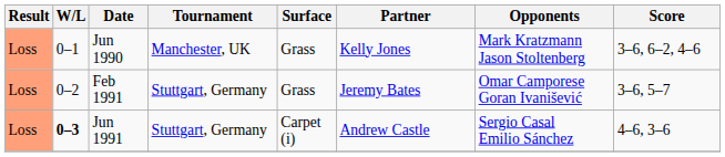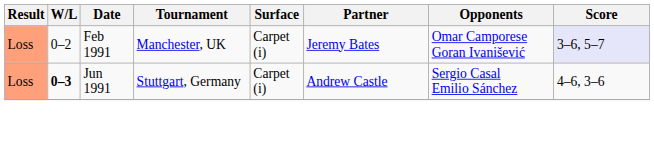 <table class="sortable wikitable">
 <tr>
 <th style="width:40px">Result</th>
 <th style="width:30px" class="unsortable">W/L</th>
 <th style="width:55px">Date</th>
 <th style="width:130px">Tournament</th>
 <th style="width:55px">Surface</th>
 <th style="width:140px">Partner</th>
 <th style="width:140px">Opponents</th>
 <th style="width:105px" class="unsortable">Score</th>
 </tr>
 <tr>
 <td style="background:#ffa07a;">Loss</td>
-<td>0–1</td>
-<td>Jun 1990</td>
-<td><a href='#'>Manchester</a>, UK</td>
-<td>Grass</td>
-<td> <a href='#'>Kelly Jones</a></td>
-<td> <a href='#'>Mark Kratzmann</a> <br>  <a href='#'>Jason Stoltenberg</a></td>
-<td>3–6, 6–2, 4–6</td>
-</tr>
-<tr>
-<td style="background:#ffa07a;">Loss</td>
 <td>0–2</td>
 <td>Feb 1991</td>
-<td><a href='#'>Stuttgart</a>, Germany</td>
-<td>Grass</td>
+<td><a href='#'>Manchester</a>, UK</td>
+<td>Carpet (i)</td>
 <td> <a href='#'>Jeremy Bates</a></td>
 <td> <a href='#'>Omar Camporese</a> <br>  <a href='#'>Goran Ivanišević</a></td>
-<td>3–6, 5–7</td>
+<td style="background: lavender;">3–6, 5–7</td>
 </tr>
 <tr>
 <td style="background:#ffa07a;">Loss</td>
 <td><strong>0–3</strong></td>
 <td>Jun 1991</td>
 <td><a href='#'>Stuttgart</a>, Germany</td>
 <td>Carpet (i)</td>
 <td> <a href='#'>Andrew Castle</a></td>
 <td> <a href='#'>Sergio Casal</a> <br>  <a href='#'>Emilio Sánchez</a></td>
 <td>4–6, 3–6</td>
 </tr>
 <tr>
 </tr>
 </table>
